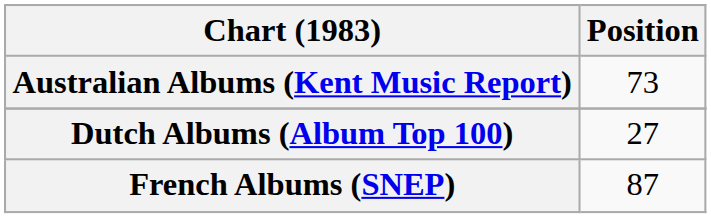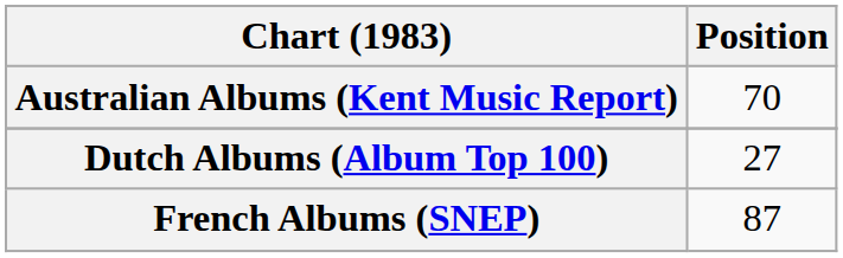 <table class="wikitable sortable plainrowheaders">
 <tr>
 <th>Chart (1983)</th>
 <th>Position</th>
 </tr>
 <tr>
 <th scope="row">Australian Albums (<a href='#'>Kent Music Report</a>)</th>
-<td align="center">73</td>
+<td align="center">70</td>
 </tr>
 <tr>
 </tr>
 <tr>
 <th scope="row">Dutch Albums (<a href='#'>Album Top 100</a>)</th>
 <td align="center">27</td>
 </tr>
 <tr>
 <th scope="row">French Albums (<a href='#'>SNEP</a>)</th>
 <td align="center">87</td>
 </tr>
 </table>
